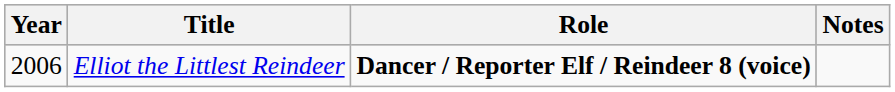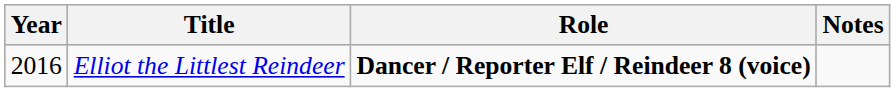 <table class="wikitable sortable">
 <tr>
 <th>Year</th>
 <th>Title</th>
 <th>Role</th>
 <th class="unsortable">Notes</th>
 </tr>
 <tr>
-<td>2006</td>
+<td>2016</td>
 <td><em><a href='#'>Elliot the Littlest Reindeer</a></em></td>
 <td><strong>Dancer / Reporter Elf / Reindeer 8 (voice)</strong></td>
 <td></td>
 </tr>
 </table>
